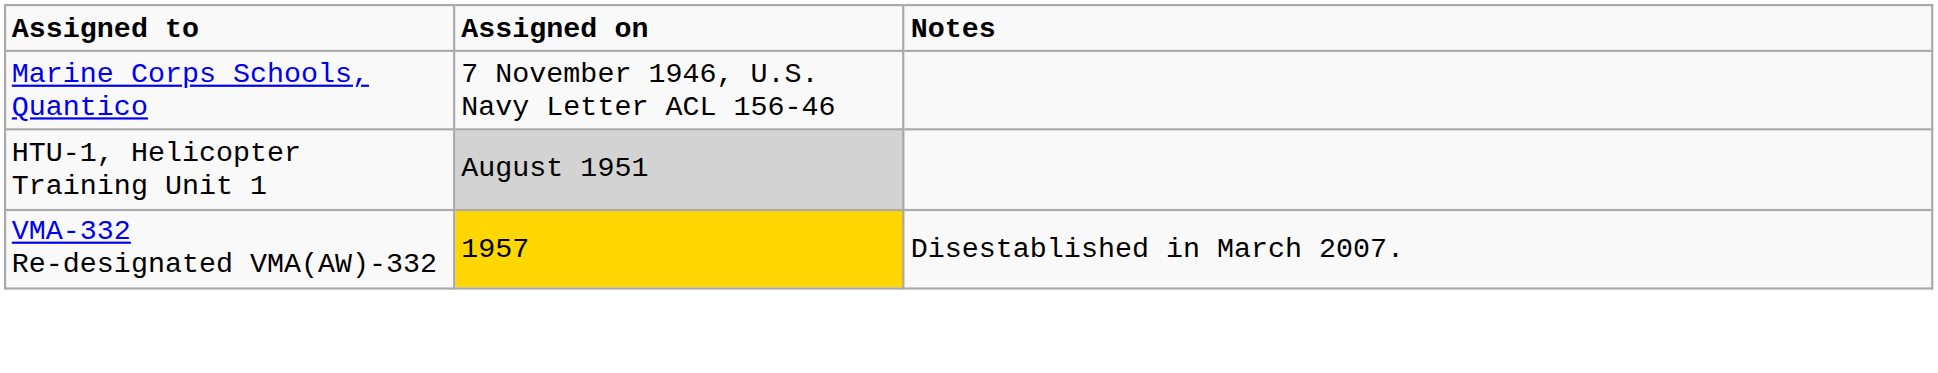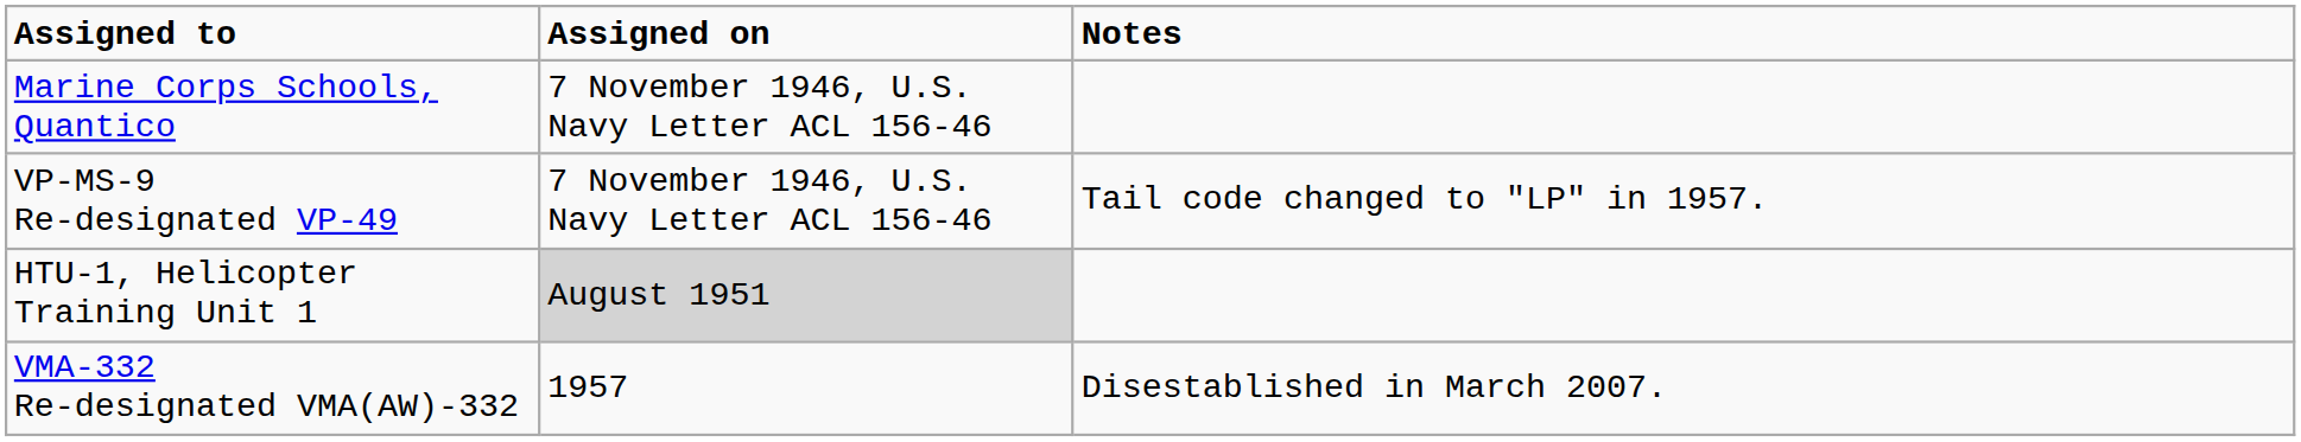 <table class="wikitable" style="width: 70%;">
 <tr>
 <td style="width: 200px;"><strong>Assigned to</strong></td>
 <td style="width: 200px;"><strong>Assigned on</strong></td>
 <td><strong>Notes</strong></td>
 </tr>
 <tr>
 <td><a href='#'>Marine Corps Schools, Quantico</a></td>
 <td>7 November 1946, U.S. Navy Letter ACL 156-46</td>
 <td></td>
 </tr>
 <tr>
+<td>VP-MS-9<br>Re-designated <a href='#'>VP-49</a></td>
+<td>7 November 1946, U.S. Navy Letter ACL 156-46</td>
+<td>Tail code changed to "LP" in 1957.</td>
+</tr>
+<tr>
 <td>HTU-1, Helicopter Training Unit 1</td>
 <td style="background: lightgrey;">August 1951</td>
 <td></td>
 </tr>
 <tr>
 <td><a href='#'>VMA-332</a><br>Re-designated VMA(AW)-332</td>
-<td style="background: gold;">1957</td>
+<td>1957</td>
 <td>Disestablished in March 2007.</td>
 </tr>
 </table>
